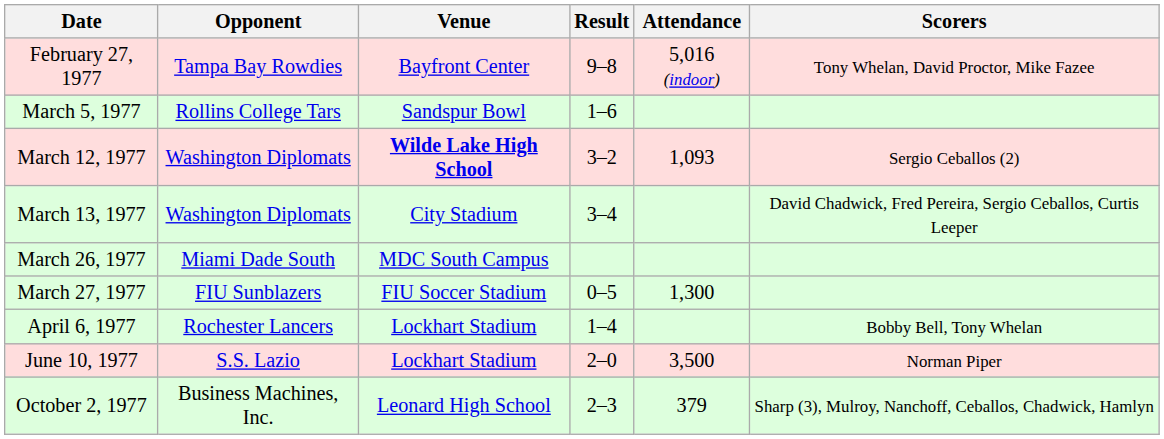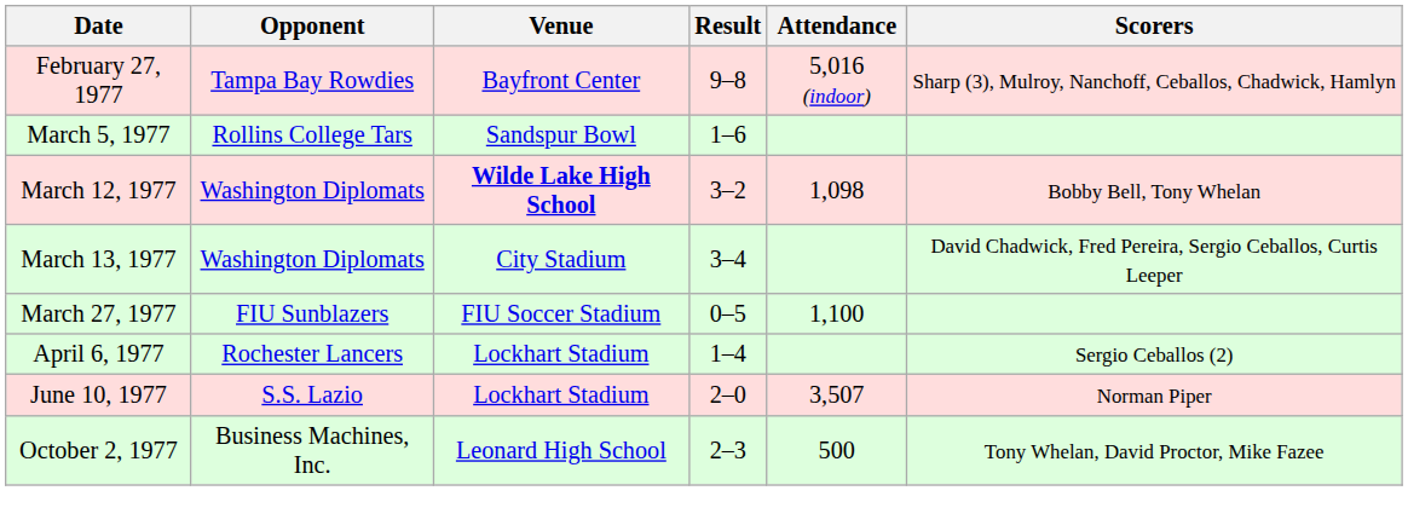 <table class="wikitable" style="font-size:95%; text-align:center">
 <tr>
 <th>Date</th>
 <th>Opponent</th>
 <th>Venue</th>
 <th>Result</th>
 <th>Attendance</th>
 <th>Scorers</th>
 </tr>
 <tr style="background:#fdd;">
 <td>February 27, 1977</td>
 <td><a href='#'>Tampa Bay Rowdies</a></td>
 <td><a href='#'>Bayfront Center</a></td>
 <td>9–8</td>
 <td>5,016 <small><em>(<a href='#'>indoor</a>)</em></small></td>
-<td><small>Tony Whelan, David Proctor, Mike Fazee</small></td>
+<td><small>Sharp (3), Mulroy, Nanchoff, Ceballos, Chadwick, Hamlyn</small></td>
 </tr>
 <tr style="background:#dfd;">
 <td>March 5, 1977</td>
 <td><a href='#'>Rollins College Tars</a></td>
 <td><a href='#'>Sandspur Bowl</a></td>
 <td>1–6</td>
 <td></td>
 <td></td>
 </tr>
 <tr style="background:#fdd;">
 <td>March 12, 1977</td>
 <td><a href='#'>Washington Diplomats</a></td>
 <td><strong><a href='#'>Wilde Lake High School</a></strong></td>
 <td>3–2</td>
-<td>1,093</td>
-<td><small>Sergio Ceballos (2)</small></td>
+<td>1,098</td>
+<td><small>Bobby Bell, Tony Whelan</small></td>
 </tr>
 <tr style="background:#dfd;">
 <td>March 13, 1977</td>
 <td><a href='#'>Washington Diplomats</a></td>
 <td><a href='#'>City Stadium</a></td>
 <td>3–4</td>
 <td></td>
 <td><small>David Chadwick, Fred Pereira, Sergio Ceballos, Curtis Leeper</small></td>
 </tr>
 <tr style="background:#dfd;">
-<td> March 26, 1977</td>
-<td><a href='#'>Miami Dade South</a></td>
-<td><a href='#'>MDC South Campus</a></td>
-<td></td>
-<td></td>
-<td></td>
-</tr>
-<tr style="background:#dfd;">
 <td> March 27, 1977</td>
 <td><a href='#'>FIU Sunblazers</a></td>
 <td><a href='#'>FIU Soccer Stadium</a></td>
 <td>0–5</td>
-<td>1,300</td>
+<td>1,100</td>
 <td></td>
 </tr>
 <tr style="background:#dfd;">
 <td> April 6, 1977</td>
 <td><a href='#'>Rochester Lancers</a></td>
 <td><a href='#'>Lockhart Stadium</a></td>
 <td>1–4</td>
 <td></td>
-<td><small>Bobby Bell, Tony Whelan</small></td>
+<td><small>Sergio Ceballos (2)</small></td>
 </tr>
 <tr style="background:#fdd;">
 <td>June 10, 1977</td>
 <td> <a href='#'>S.S. Lazio</a></td>
 <td><a href='#'>Lockhart Stadium</a></td>
 <td>2–0</td>
-<td>3,500</td>
+<td>3,507</td>
 <td><small>Norman Piper</small></td>
 </tr>
 <tr style="background:#dfd;">
 <td>October 2, 1977</td>
 <td>Business Machines, Inc.</td>
 <td><a href='#'>Leonard High School</a></td>
 <td>2–3</td>
-<td>379</td>
-<td><small>Sharp (3), Mulroy, Nanchoff, Ceballos, Chadwick, Hamlyn</small></td>
+<td>500</td>
+<td><small>Tony Whelan, David Proctor, Mike Fazee</small></td>
 </tr>
 </table>
